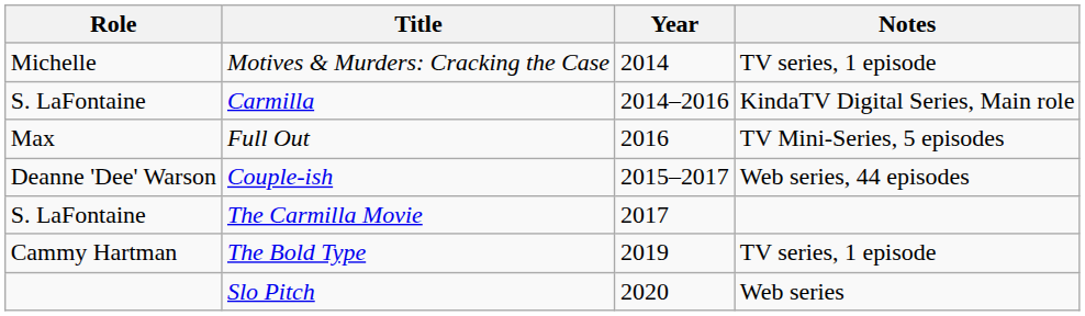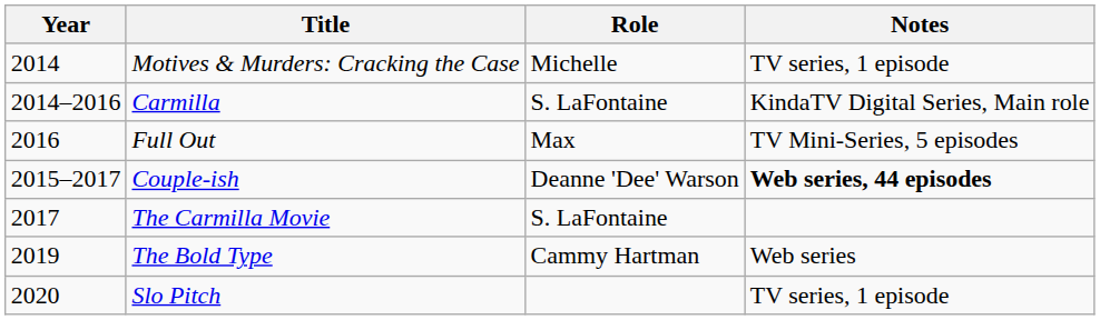 <table class="wikitable sortable">
 <tr>
+<th>Year</th>
+<th>Title</th>
 <th>Role</th>
-<th>Title</th>
-<th>Year</th>
 <th class="unsortable">Notes</th>
 </tr>
 <tr>
+<td>2014</td>
+<td><em>Motives & Murders: Cracking the Case</em></td>
 <td>Michelle</td>
-<td><em>Motives & Murders: Cracking the Case</em></td>
-<td>2014</td>
 <td>TV series, 1 episode</td>
 </tr>
 <tr>
+<td>2014–2016</td>
+<td><em><a href='#'>Carmilla</a></em></td>
 <td>S. LaFontaine</td>
-<td><em><a href='#'>Carmilla</a></em></td>
-<td>2014–2016</td>
 <td>KindaTV Digital Series, Main role</td>
 </tr>
 <tr>
+<td>2016</td>
+<td><em>Full Out</em></td>
 <td>Max</td>
-<td><em>Full Out</em></td>
-<td>2016</td>
 <td>TV Mini-Series, 5 episodes</td>
 </tr>
 <tr>
+<td>2015–2017</td>
+<td><em><a href='#'>Couple-ish</a></em></td>
 <td>Deanne 'Dee' Warson</td>
-<td><em><a href='#'>Couple-ish</a></em></td>
-<td>2015–2017</td>
-<td>Web series, 44 episodes</td>
+<td><strong>Web series, 44 episodes</strong></td>
 </tr>
 <tr>
+<td>2017</td>
+<td><em><a href='#'>The Carmilla Movie</a></em></td>
 <td>S. LaFontaine</td>
-<td><em><a href='#'>The Carmilla Movie</a></em></td>
-<td>2017</td>
 <td></td>
 </tr>
 <tr>
+<td>2019</td>
+<td><em><a href='#'>The Bold Type</a></em></td>
 <td>Cammy Hartman</td>
-<td><em><a href='#'>The Bold Type</a></em></td>
-<td>2019</td>
+<td>Web series</td>
+</tr>
+<tr>
+<td>2020</td>
+<td><em><a href='#'>Slo Pitch</a></em></td>
+<td></td>
 <td>TV series, 1 episode</td>
 </tr>
-<tr>
-<td></td>
-<td><em><a href='#'>Slo Pitch</a></em></td>
-<td>2020</td>
-<td>Web series</td>
-</tr>
 </table>
